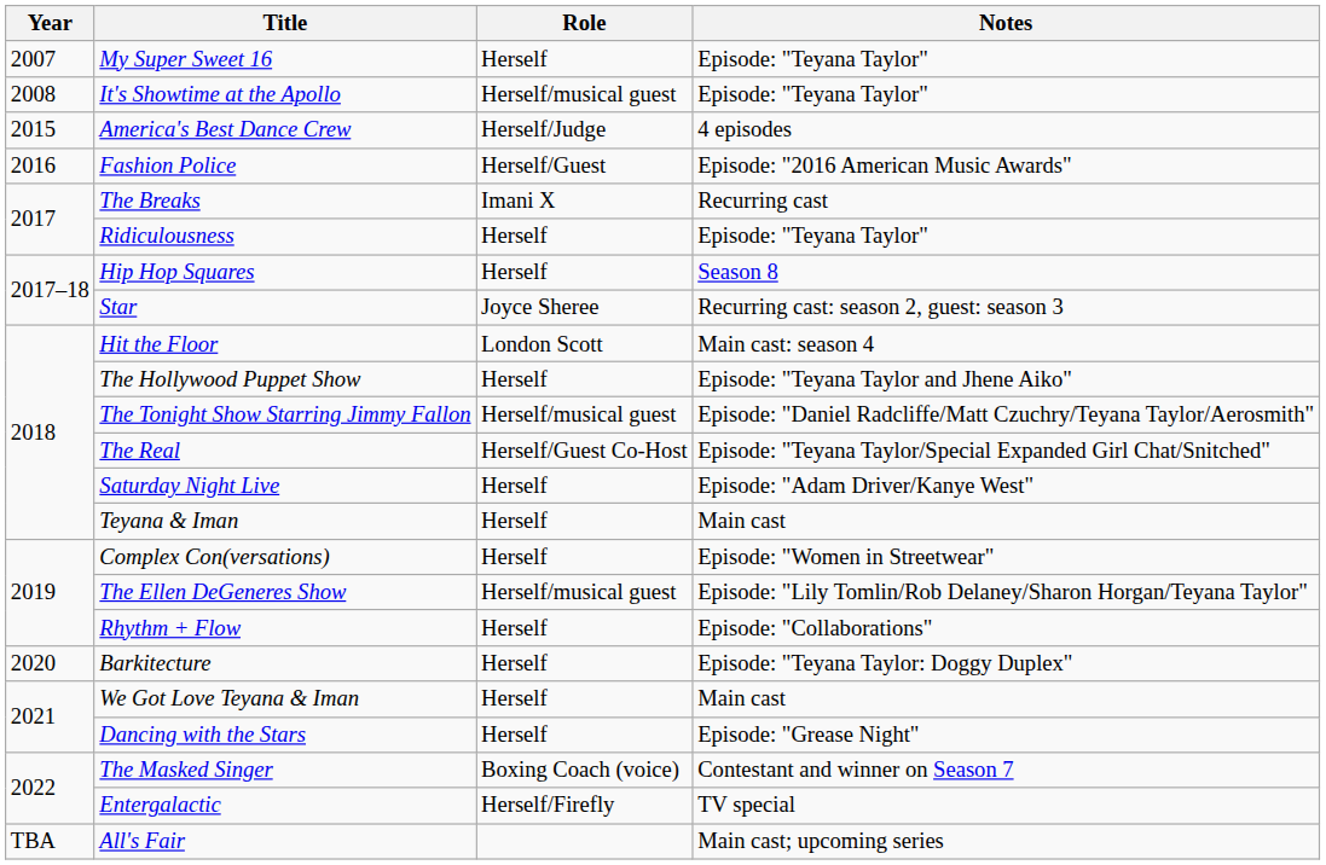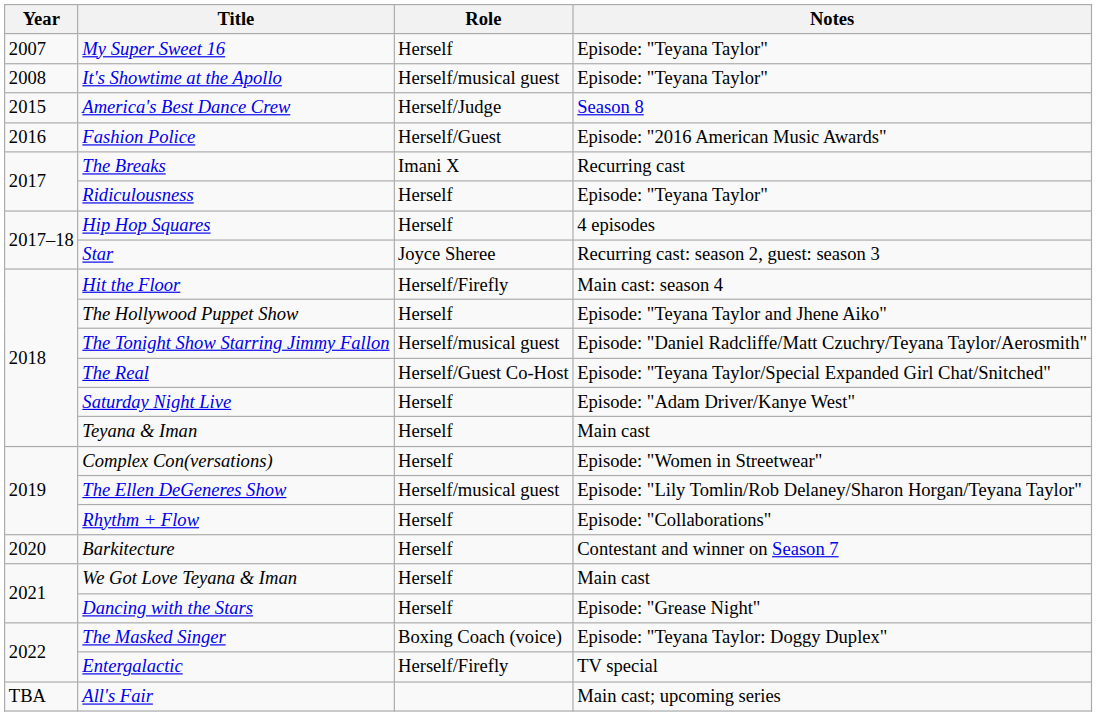 <table class="wikitable plainrowheaders sortable" style="margin-right: 0;">
 <tr>
 <th scope="col">Year</th>
 <th scope="col">Title</th>
 <th scope="col">Role</th>
 <th scope="col" class="unsortable">Notes</th>
 </tr>
 <tr>
 <td>2007</td>
 <td><em><a href='#'>My Super Sweet 16</a></em></td>
 <td>Herself</td>
 <td>Episode: "Teyana Taylor"</td>
 </tr>
 <tr>
 <td>2008</td>
 <td><em><a href='#'>It's Showtime at the Apollo</a></em></td>
 <td>Herself/musical guest</td>
 <td>Episode: "Teyana Taylor"</td>
 </tr>
 <tr>
 <td>2015</td>
 <td><em><a href='#'>America's Best Dance Crew</a></em></td>
 <td>Herself/Judge</td>
-<td>4 episodes</td>
+<td><a href='#'>Season 8</a></td>
 </tr>
 <tr>
 <td>2016</td>
 <td><em><a href='#'>Fashion Police</a></em></td>
 <td>Herself/Guest</td>
 <td>Episode: "2016 American Music Awards"</td>
 </tr>
 <tr>
 <td rowspan=2>2017</td>
 <td><em><a href='#'>The Breaks</a></em></td>
 <td>Imani X</td>
 <td>Recurring cast</td>
 </tr>
 <tr>
 <td><em><a href='#'>Ridiculousness</a></em></td>
 <td>Herself</td>
 <td>Episode: "Teyana Taylor"</td>
 </tr>
 <tr>
 <td rowspan=2>2017–18</td>
 <td><em><a href='#'>Hip Hop Squares</a></em></td>
 <td>Herself</td>
-<td><a href='#'>Season 8</a></td>
+<td>4 episodes</td>
 </tr>
 <tr>
 <td><em><a href='#'>Star</a></em></td>
 <td>Joyce Sheree</td>
 <td>Recurring cast: season 2, guest: season 3</td>
 </tr>
 <tr>
 <td rowspan=6>2018</td>
 <td><em><a href='#'>Hit the Floor</a></em></td>
-<td>London Scott</td>
+<td>Herself/Firefly</td>
 <td>Main cast: season 4</td>
 </tr>
 <tr>
 <td><em>The Hollywood Puppet Show</em></td>
 <td>Herself</td>
 <td>Episode: "Teyana Taylor and Jhene Aiko"</td>
 </tr>
 <tr>
 <td><em><a href='#'>The Tonight Show Starring Jimmy Fallon</a></em></td>
 <td>Herself/musical guest</td>
 <td>Episode: "Daniel Radcliffe/Matt Czuchry/Teyana Taylor/Aerosmith"</td>
 </tr>
 <tr>
 <td><em><a href='#'>The Real</a></em></td>
 <td>Herself/Guest Co-Host</td>
 <td>Episode: "Teyana Taylor/Special Expanded Girl Chat/Snitched"</td>
 </tr>
 <tr>
 <td><em><a href='#'>Saturday Night Live</a></em></td>
 <td>Herself</td>
 <td>Episode: "Adam Driver/Kanye West"</td>
 </tr>
 <tr>
 <td><em>Teyana & Iman</em></td>
 <td>Herself</td>
 <td>Main cast</td>
 </tr>
 <tr>
 <td rowspan=3>2019</td>
 <td><em>Complex Con(versations)</em></td>
 <td>Herself</td>
 <td>Episode: "Women in Streetwear"</td>
 </tr>
 <tr>
 <td><em><a href='#'>The Ellen DeGeneres Show</a></em></td>
 <td>Herself/musical guest</td>
 <td>Episode: "Lily Tomlin/Rob Delaney/Sharon Horgan/Teyana Taylor"</td>
 </tr>
 <tr>
 <td><em><a href='#'>Rhythm + Flow</a></em></td>
 <td>Herself</td>
 <td>Episode: "Collaborations"</td>
 </tr>
 <tr>
 <td>2020</td>
 <td><em>Barkitecture</em></td>
 <td>Herself</td>
-<td>Episode: "Teyana Taylor: Doggy Duplex"</td>
+<td>Contestant and winner on <a href='#'>Season 7</a></td>
 </tr>
 <tr>
 <td rowspan=2>2021</td>
 <td><em>We Got Love Teyana & Iman</em></td>
 <td>Herself</td>
 <td>Main cast</td>
 </tr>
 <tr>
 <td><em><a href='#'>Dancing with the Stars</a></em></td>
 <td>Herself</td>
 <td>Episode: "Grease Night"</td>
 </tr>
 <tr>
 <td rowspan="2">2022</td>
 <td><em><a href='#'>The Masked Singer</a></em></td>
 <td>Boxing Coach (voice)</td>
-<td>Contestant and winner on <a href='#'>Season 7</a></td>
+<td>Episode: "Teyana Taylor: Doggy Duplex"</td>
 </tr>
 <tr>
 <td><em><a href='#'>Entergalactic</a></em></td>
 <td>Herself/Firefly</td>
 <td>TV special</td>
 </tr>
 <tr>
 <td>TBA</td>
 <td><em><a href='#'>All's Fair</a></em></td>
 <td></td>
 <td>Main cast; upcoming series</td>
 </tr>
 </table>
